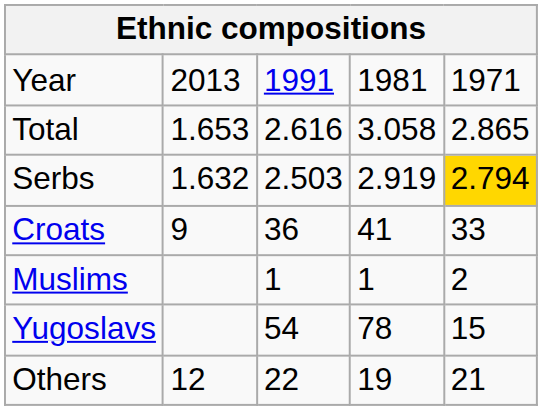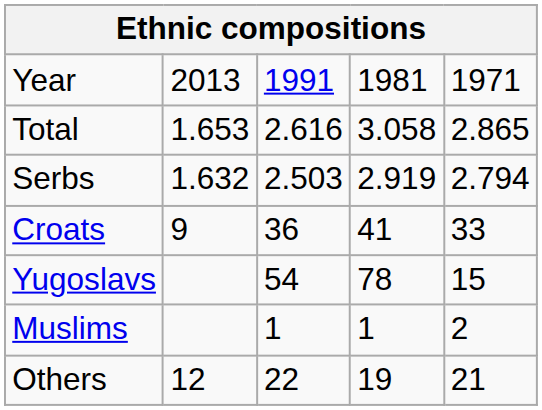 <table class="wikitable">
 <tr>
 <th colspan="5">Ethnic compositions</th>
 </tr>
 <tr>
 <td>Year</td>
 <td>2013</td>
 <td><a href='#'>1991</a></td>
 <td>1981</td>
 <td>1971</td>
 </tr>
 <tr>
 <td>Total</td>
 <td>1.653</td>
 <td>2.616</td>
 <td>3.058</td>
 <td>2.865</td>
 </tr>
 <tr>
 <td>Serbs</td>
 <td>1.632</td>
 <td>2.503</td>
 <td>2.919</td>
-<td style="background: gold;">2.794</td>
+<td>2.794</td>
 </tr>
 <tr>
 <td><a href='#'>Croats</a></td>
 <td>9</td>
 <td>36</td>
 <td>41</td>
 <td>33</td>
 </tr>
 <tr>
+<td><a href='#'>Yugoslavs</a></td>
+<td></td>
+<td>54</td>
+<td>78</td>
+<td>15</td>
+</tr>
+<tr>
 <td><a href='#'>Muslims</a></td>
 <td></td>
 <td>1</td>
 <td>1</td>
 <td>2</td>
-</tr>
-<tr>
-<td><a href='#'>Yugoslavs</a></td>
-<td></td>
-<td>54</td>
-<td>78</td>
-<td>15</td>
 </tr>
 <tr>
 <td>Others</td>
 <td>12</td>
 <td>22</td>
 <td>19</td>
 <td>21</td>
 </tr>
 </table>
